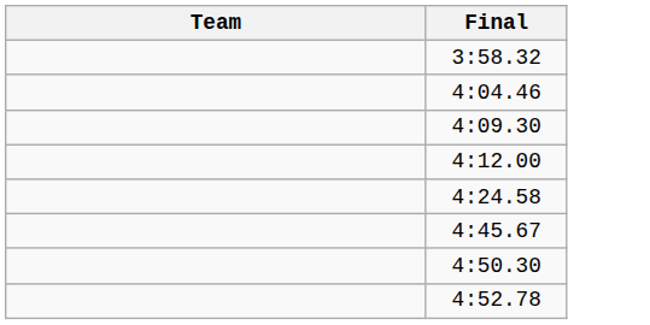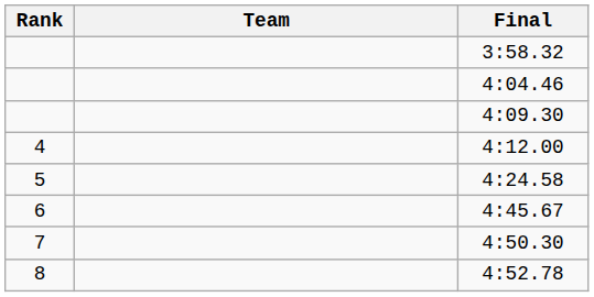 <table class=wikitable style="text-align:center">
 <tr>
+<th width=40>Rank</th>
 <th width=250>Team</th>
 <th width=80>Final</th>
 </tr>
 <tr>
+<td></td>
 <td align=left></td>
 <td>3:58.32</td>
 </tr>
 <tr>
+<td></td>
 <td align=left></td>
 <td>4:04.46</td>
 </tr>
 <tr>
+<td></td>
 <td align=left></td>
 <td>4:09.30</td>
 </tr>
 <tr>
+<td>4</td>
 <td align=left></td>
 <td>4:12.00</td>
 </tr>
 <tr>
+<td>5</td>
 <td align=left></td>
 <td>4:24.58</td>
 </tr>
 <tr>
+<td>6</td>
 <td align=left></td>
 <td>4:45.67</td>
 </tr>
 <tr>
+<td>7</td>
 <td align=left></td>
 <td>4:50.30</td>
 </tr>
 <tr>
+<td>8</td>
 <td align=left></td>
 <td>4:52.78</td>
 </tr>
 </table>
